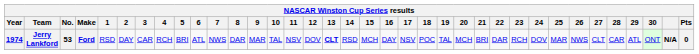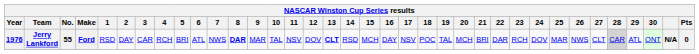 <table class="wikitable" style="text-align:center; font-size:75%">
 <tr>
 <th colspan=45><a href='#'>NASCAR Winston Cup Series</a> results</th>
 </tr>
 <tr>
 <th>Year</th>
 <th>Team</th>
 <th>No.</th>
 <th>Make</th>
 <th>1</th>
 <th>2</th>
 <th>3</th>
 <th>4</th>
 <th>5</th>
 <th>6</th>
 <th>7</th>
 <th>8</th>
 <th>9</th>
 <th>10</th>
 <th>11</th>
 <th>12</th>
 <th>13</th>
 <th>14</th>
 <th>15</th>
 <th>16</th>
 <th>17</th>
 <th>18</th>
 <th>19</th>
 <th>20</th>
 <th>21</th>
 <th>22</th>
 <th>23</th>
 <th>24</th>
 <th>25</th>
 <th>26</th>
 <th>27</th>
 <th>28</th>
 <th>29</th>
 <th>30</th>
 <th></th>
 <th>Pts</th>
 </tr>
 <tr>
-<th><a href='#'>1974</a></th>
+<th><a href='#'>1976</a></th>
 <th><a href='#'>Jerry Lankford</a></th>
-<th>53</th>
+<th>55</th>
 <th><a href='#'>Ford</a></th>
 <td><a href='#'>RSD</a></td>
 <td><a href='#'>DAY</a></td>
 <td><a href='#'>CAR</a></td>
 <td><a href='#'>RCH</a></td>
 <td><a href='#'>BRI</a></td>
 <td><a href='#'>ATL</a></td>
 <td><a href='#'>NWS</a></td>
-<td><a href='#'>DAR</a></td>
+<td><strong><a href='#'>DAR</a></strong></td>
 <td><a href='#'>MAR</a></td>
 <td><a href='#'>TAL</a></td>
 <td><a href='#'>NSV</a></td>
 <td><a href='#'>DOV</a></td>
 <td><strong><a href='#'>CLT</a></strong></td>
 <td><a href='#'>RSD</a></td>
 <td><a href='#'>MCH</a></td>
 <td><a href='#'>DAY</a></td>
 <td><a href='#'>NSV</a></td>
 <td><a href='#'>POC</a></td>
 <td><a href='#'>TAL</a></td>
 <td><a href='#'>MCH</a></td>
 <td><a href='#'>BRI</a></td>
 <td><a href='#'>DAR</a></td>
 <td><a href='#'>RCH</a></td>
 <td><a href='#'>DOV</a></td>
 <td><a href='#'>MAR</a></td>
 <td><a href='#'>NWS</a></td>
 <td><a href='#'>CLT</a></td>
-<td><a href='#'>CAR</a></td>
+<td style="background: lightgrey;"><a href='#'>CAR</a></td>
 <td><a href='#'>ATL</a></td>
 <td style="background:#DFFFDF;"><a href='#'>ONT</a><br></td>
 <th>N/A</th>
 <th>0</th>
 </tr>
 </table>
